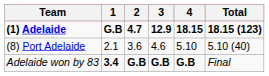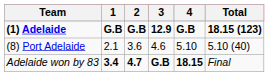 <table class="wikitable" style="margin:1em auto;">
 <tr bgcolor="#FF0033">
 <th>Team</th>
 <th>1</th>
 <th>2</th>
 <th>3</th>
 <th>4</th>
 <th>Total</th>
 </tr>
 <tr>
 <td><strong>(1) <a href='#'>Adelaide</a></strong></td>
 <td><strong>G.B</strong></td>
-<td><strong>4.7</strong></td>
+<td><strong>G.B</strong></td>
 <td><strong>12.9</strong></td>
-<td><strong>18.15</strong></td>
+<td><strong>G.B</strong></td>
 <td><strong>18.15 (123)</strong></td>
 </tr>
 <tr>
 <td>(8) <a href='#'>Port Adelaide</a></td>
 <td>2.1</td>
 <td>3.6</td>
 <td>4.6</td>
 <td>5.10</td>
 <td>5.10 (40)</td>
 </tr>
 <tr>
 <td><em>Adelaide won by 83</em></td>
 <td><strong>3.4</strong></td>
+<td><strong>4.7</strong></td>
 <td><strong>G.B</strong></td>
-<td><strong>G.B</strong></td>
-<td><strong>G.B</strong></td>
+<td><strong>18.15</strong></td>
 <td><em>Final</em></td>
 </tr>
 </table>
